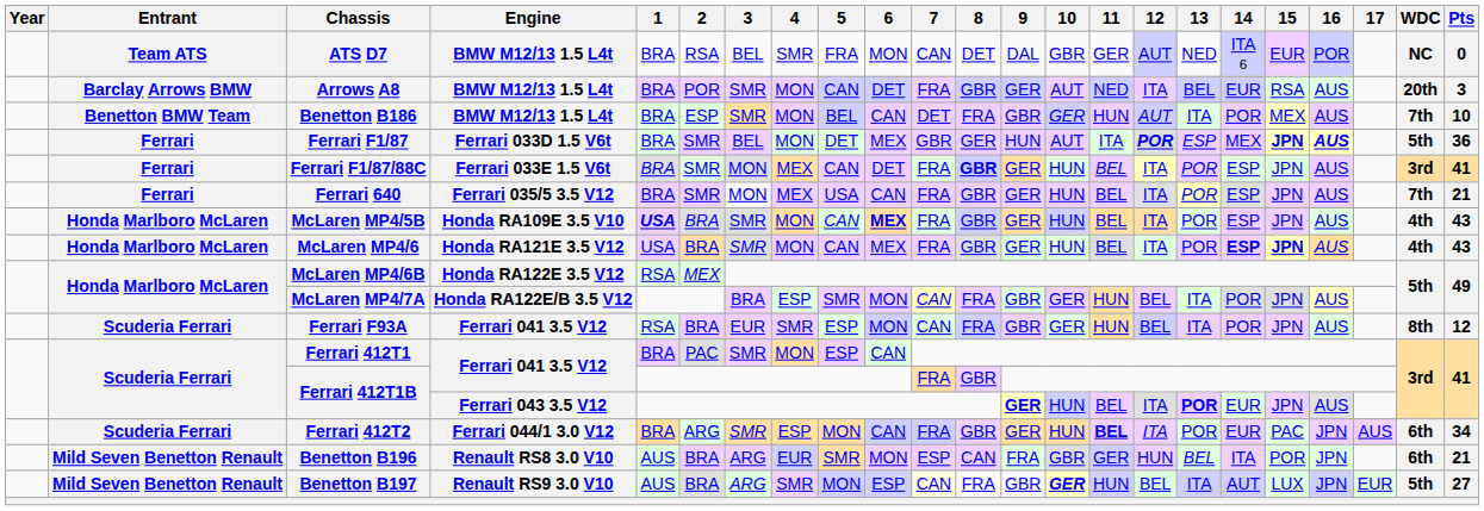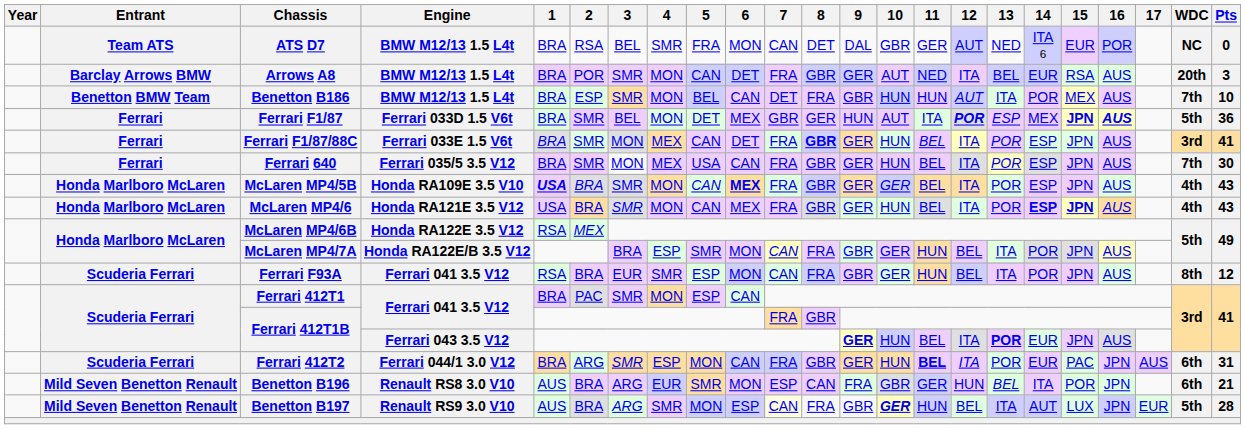 <table class="wikitable" style="text-align:center; font-size:85%">
 <tr>
 <th>Year</th>
 <th>Entrant</th>
 <th>Chassis</th>
 <th>Engine</th>
 <th>1</th>
 <th>2</th>
 <th>3</th>
 <th>4</th>
 <th>5</th>
 <th>6</th>
 <th>7</th>
 <th>8</th>
 <th>9</th>
 <th>10</th>
 <th>11</th>
 <th>12</th>
 <th>13</th>
 <th>14</th>
 <th>15</th>
 <th>16</th>
 <th>17</th>
 <th>WDC</th>
 <th><a href='#'>Pts</a></th>
 </tr>
 <tr>
 <td></td>
 <th nowrap><a href='#'>Team ATS</a></th>
 <th nowrap><a href='#'>ATS</a> <a href='#'>D7</a></th>
 <th nowrap><a href='#'>BMW M12/13</a> 1.5 <a href='#'>L4</a><a href='#'>t</a></th>
 <td><a href='#'>BRA</a></td>
 <td><a href='#'>RSA</a></td>
 <td><a href='#'>BEL</a></td>
 <td><a href='#'>SMR</a></td>
 <td><a href='#'>FRA</a></td>
 <td><a href='#'>MON</a></td>
 <td><a href='#'>CAN</a></td>
 <td><a href='#'>DET</a></td>
 <td><a href='#'>DAL</a></td>
 <td><a href='#'>GBR</a></td>
 <td><a href='#'>GER</a></td>
 <td style="background:#CFCFFF;"><a href='#'>AUT</a><br></td>
 <td><a href='#'>NED</a></td>
 <td style="background:#CFCFFF;"><a href='#'>ITA</a><br><small>6</small></td>
 <td style="background:#EFCFFF;"><a href='#'>EUR</a><br></td>
 <td style="background:#CFCFFF;"><a href='#'>POR</a><br></td>
 <td></td>
 <th>NC</th>
 <th>0</th>
 </tr>
 <tr>
 <td></td>
 <th nowrap><a href='#'>Barclay</a> <a href='#'>Arrows</a> <a href='#'>BMW</a></th>
 <th nowrap><a href='#'>Arrows</a> <a href='#'>A8</a></th>
 <th nowrap><a href='#'>BMW M12/13</a> 1.5 <a href='#'>L4</a><a href='#'>t</a></th>
 <td style="background:#EFCFFF;"><a href='#'>BRA</a><br></td>
 <td style="background:#EFCFFF;"><a href='#'>POR</a><br></td>
 <td style="background:#EFCFFF;"><a href='#'>SMR</a><br></td>
 <td style="background:#EFCFFF;"><a href='#'>MON</a><br></td>
 <td style="background:#CFCFFF;"><a href='#'>CAN</a><br></td>
 <td style="background:#CFCFFF;"><a href='#'>DET</a><br></td>
 <td style="background:#EFCFFF;"><a href='#'>FRA</a><br></td>
 <td style="background:#CFCFFF;"><a href='#'>GBR</a><br></td>
 <td style="background:#CFCFFF;"><a href='#'>GER</a><br></td>
 <td style="background:#EFCFFF;"><a href='#'>AUT</a><br></td>
 <td style="background:#CFCFFF;"><a href='#'>NED</a><br></td>
 <td style="background:#EFCFFF;"><a href='#'>ITA</a><br></td>
 <td style="background:#CFCFFF;"><a href='#'>BEL</a><br></td>
 <td style="background:#CFCFFF;"><a href='#'>EUR</a><br></td>
 <td style="background:#DFFFDF;"><a href='#'>RSA</a><br></td>
 <td style="background:#DFFFDF;"><a href='#'>AUS</a><br></td>
 <td></td>
 <th>20th</th>
 <th>3</th>
 </tr>
 <tr>
 <td></td>
 <th nowrap><a href='#'>Benetton</a> <a href='#'>BMW</a> <a href='#'>Team</a></th>
 <th nowrap><a href='#'>Benetton</a> <a href='#'>B186</a></th>
 <th nowrap><a href='#'>BMW M12/13</a> 1.5 <a href='#'>L4</a><a href='#'>t</a></th>
 <td style="background:#DFFFDF;"><a href='#'>BRA</a><br></td>
 <td style="background:#DFFFDF;"><a href='#'>ESP</a><br></td>
 <td style="background:#FFDF9F;"><a href='#'>SMR</a><br></td>
 <td style="background:#EFCFFF;"><a href='#'>MON</a><br></td>
 <td style="background:#CFCFFF;"><a href='#'>BEL</a><br></td>
 <td style="background:#EFCFFF;"><a href='#'>CAN</a><br></td>
 <td style="background:#EFCFFF;"><a href='#'>DET</a><br></td>
 <td style="background:#EFCFFF;"><a href='#'>FRA</a><br></td>
 <td style="background:#EFCFFF;"><a href='#'>GBR</a><br></td>
-<td style="background:#CFCFFF;"><em><a href='#'>GER</a></em><br></td>
+<td style="background:#CFCFFF;"><a href='#'>HUN</a><br></td>
 <td style="background:#EFCFFF;"><a href='#'>HUN</a><br></td>
 <td style="background:#CFCFFF;"><em><a href='#'>AUT</a></em><br></td>
 <td style="background:#DFFFDF;"><a href='#'>ITA</a><br></td>
 <td style="background:#EFCFFF;"><a href='#'>POR</a><br></td>
 <td style="background:#FFFFBF;"><a href='#'>MEX</a><br></td>
 <td style="background:#EFCFFF;"><a href='#'>AUS</a><br></td>
 <td></td>
 <th>7th</th>
 <th>10</th>
 </tr>
 <tr>
 <td></td>
 <th nowrap><a href='#'>Ferrari</a></th>
 <th nowrap><a href='#'>Ferrari</a> <a href='#'>F1/87</a></th>
 <th nowrap><a href='#'>Ferrari</a> 033D 1.5 <a href='#'>V6</a><a href='#'>t</a></th>
 <td style="background:#DFFFDF;"><a href='#'>BRA</a><br></td>
 <td style="background:#EFCFFF;"><a href='#'>SMR</a><br></td>
 <td style="background:#EFCFFF;"><a href='#'>BEL</a><br></td>
 <td style="background:#DFFFDF;"><a href='#'>MON</a><br></td>
 <td style="background:#DFFFDF;"><a href='#'>DET</a><br></td>
 <td style="background:#EFCFFF;"><a href='#'>MEX</a><br></td>
 <td style="background:#EFCFFF;"><a href='#'>GBR</a><br></td>
 <td style="background:#EFCFFF;"><a href='#'>GER</a><br></td>
 <td style="background:#EFCFFF;"><a href='#'>HUN</a><br></td>
 <td style="background:#EFCFFF;"><a href='#'>AUT</a><br></td>
 <td style="background:#DFFFDF;"><a href='#'>ITA</a><br></td>
 <td style="background:#DFDFDF;"><strong><em><a href='#'>POR</a></em></strong><br></td>
 <td style="background:#EFCFFF;"><em><a href='#'>ESP</a></em><br></td>
 <td style="background:#EFCFFF;"><a href='#'>MEX</a><br></td>
 <td style="background:#FFFFBF;"><strong><a href='#'>JPN</a></strong><br></td>
 <td style="background:#FFFFBF;"><strong><em><a href='#'>AUS</a></em></strong><br></td>
 <td></td>
 <th>5th</th>
 <th>36</th>
 </tr>
 <tr>
 <td></td>
 <th nowrap><a href='#'>Ferrari</a></th>
 <th nowrap><a href='#'>Ferrari</a> <a href='#'>F1/87/88C</a></th>
 <th nowrap><a href='#'>Ferrari</a> 033E 1.5 <a href='#'>V6</a><a href='#'>t</a></th>
 <td style="background:#DFDFDF;"><em><a href='#'>BRA</a></em><br></td>
 <td style="background:#DFFFDF;"><a href='#'>SMR</a><br></td>
 <td style="background:#DFDFDF;"><a href='#'>MON</a><br></td>
 <td style="background:#FFDF9F;"><a href='#'>MEX</a><br></td>
 <td style="background:#EFCFFF;"><a href='#'>CAN</a><br></td>
 <td style="background:#EFCFFF;"><a href='#'>DET</a><br></td>
 <td style="background:#DFFFDF;"><a href='#'>FRA</a><br></td>
 <td style="background:#CFCFFF;"><strong><a href='#'>GBR</a></strong><br></td>
 <td style="background:#FFDF9F;"><a href='#'>GER</a><br></td>
 <td style="background:#DFFFDF;"><a href='#'>HUN</a><br></td>
 <td style="background:#EFCFFF;"><em><a href='#'>BEL</a></em><br></td>
 <td style="background:#FFFFBF;"><a href='#'>ITA</a><br></td>
 <td style="background:#EFCFFF;"><em><a href='#'>POR</a></em><br></td>
 <td style="background:#DFFFDF;"><a href='#'>ESP</a><br></td>
 <td style="background:#DFFFDF;"><a href='#'>JPN</a><br></td>
 <td style="background:#EFCFFF;"><a href='#'>AUS</a><br></td>
 <td></td>
 <td style="background:#FFDF9F;"><strong>3rd</strong></td>
 <td style="background:#FFDF9F;"><strong>41</strong></td>
 </tr>
 <tr>
 <td></td>
 <th nowrap><a href='#'>Ferrari</a></th>
 <th nowrap><a href='#'>Ferrari</a> <a href='#'>640</a></th>
 <th nowrap><a href='#'>Ferrari</a> 035/5 3.5 <a href='#'>V12</a></th>
 <td style="background:#EFCFFF;"><a href='#'>BRA</a><br></td>
 <td style="background:#EFCFFF;"><a href='#'>SMR</a><br></td>
 <td><a href='#'>MON</a></td>
 <td style="background:#EFCFFF;"><a href='#'>MEX</a><br></td>
 <td style="background:#EFCFFF;"><a href='#'>USA</a><br></td>
 <td style="background:#EFCFFF;"><a href='#'>CAN</a><br></td>
 <td style="background:#EFCFFF;"><a href='#'>FRA</a><br></td>
 <td style="background:#EFCFFF;"><a href='#'>GBR</a><br></td>
 <td style="background:#EFCFFF;"><a href='#'>GER</a><br></td>
 <td style="background:#EFCFFF;"><a href='#'>HUN</a><br></td>
 <td style="background:#EFCFFF;"><a href='#'>BEL</a><br></td>
 <td style="background:#DFDFDF;"><a href='#'>ITA</a><br></td>
 <td style="background:#FFFFBF;"><em><a href='#'>POR</a></em><br></td>
 <td style="background:#DFDFDF;"><a href='#'>ESP</a><br></td>
 <td style="background:#EFCFFF;"><a href='#'>JPN</a><br></td>
 <td style="background:#EFCFFF;"><a href='#'>AUS</a><br></td>
 <td></td>
 <th>7th</th>
-<th>21</th>
+<th>30</th>
 </tr>
 <tr>
 <td></td>
 <th nowrap><a href='#'>Honda</a> <a href='#'>Marlboro</a> <a href='#'>McLaren</a></th>
 <th nowrap><a href='#'>McLaren</a> <a href='#'>MP4/5B</a></th>
 <th nowrap><a href='#'>Honda</a> RA109E 3.5 <a href='#'>V10</a></th>
 <td style="background:#EFCFFF;"><strong><em><a href='#'>USA</a></em></strong><br></td>
 <td style="background:#DFDFDF;"><em><a href='#'>BRA</a></em><br></td>
 <td style="background:#DFDFDF;"><a href='#'>SMR</a><br></td>
 <td style="background:#FFDF9F;"><a href='#'>MON</a><br></td>
 <td style="background:#DFFFDF;"><em><a href='#'>CAN</a></em><br></td>
 <td style="background:#FFDF9F;"><strong><a href='#'>MEX</a></strong><br></td>
 <td style="background:#DFFFDF;"><a href='#'>FRA</a><br></td>
 <td style="background:#CFCFFF;"><a href='#'>GBR</a><br></td>
 <td style="background:#FFDF9F;"><a href='#'>GER</a><br></td>
-<td style="background:#CFCFFF;"><a href='#'>HUN</a><br></td>
+<td style="background:#CFCFFF;"><em><a href='#'>GER</a></em><br></td>
 <td style="background:#FFDF9F;"><a href='#'>BEL</a><br></td>
 <td style="background:#FFDF9F;"><a href='#'>ITA</a><br></td>
 <td style="background:#DFFFDF;"><a href='#'>POR</a><br></td>
 <td style="background:#EFCFFF;"><a href='#'>ESP</a><br></td>
 <td style="background:#EFCFFF;"><a href='#'>JPN</a><br></td>
 <td style="background:#DFFFDF;"><a href='#'>AUS</a><br></td>
 <td></td>
 <th>4th</th>
 <th>43</th>
 </tr>
 <tr>
 <td></td>
 <th nowrap><a href='#'>Honda</a> <a href='#'>Marlboro</a> <a href='#'>McLaren</a></th>
 <th nowrap><a href='#'>McLaren</a> <a href='#'>MP4/6</a></th>
 <th nowrap><a href='#'>Honda</a> RA121E 3.5 <a href='#'>V12</a></th>
 <td style="background:#EFCFFF;"><a href='#'>USA</a><br></td>
 <td style="background:#FFDF9F;"><a href='#'>BRA</a><br></td>
 <td style="background:#DFDFDF;"><em><a href='#'>SMR</a></em><br></td>
 <td style="background:#EFCFFF;"><a href='#'>MON</a><br></td>
 <td style="background:#EFCFFF;"><a href='#'>CAN</a><br></td>
 <td style="background:#EFCFFF;"><a href='#'>MEX</a><br></td>
 <td style="background:#EFCFFF;"><a href='#'>FRA</a><br></td>
 <td style="background:#DFDFDF;"><a href='#'>GBR</a><br></td>
 <td style="background:#DFFFDF;"><a href='#'>GER</a><br></td>
 <td style="background:#DFFFDF;"><a href='#'>HUN</a><br></td>
 <td style="background:#DFDFDF;"><a href='#'>BEL</a><br></td>
 <td style="background:#DFFFDF;"><a href='#'>ITA</a><br></td>
 <td style="background:#EFCFFF;"><a href='#'>POR</a><br></td>
 <td style="background:#EFCFFF;"><strong><a href='#'>ESP</a></strong><br></td>
 <td style="background:#FFFFBF;"><strong><a href='#'>JPN</a></strong><br></td>
 <td style="background:#FFDF9F;"><em><a href='#'>AUS</a></em><br></td>
 <td></td>
 <th>4th</th>
 <th>43</th>
 </tr>
 <tr>
 <td rowspan="2"></td>
 <th rowspan="2" nowrap><a href='#'>Honda</a> <a href='#'>Marlboro</a> <a href='#'>McLaren</a></th>
 <th nowrap><a href='#'>McLaren</a> <a href='#'>MP4/6B</a></th>
 <th nowrap><a href='#'>Honda</a> RA122E 3.5 <a href='#'>V12</a></th>
 <td style="background:#DFFFDF;"><a href='#'>RSA</a><br></td>
 <td style="background:#DFFFDF;"><em><a href='#'>MEX</a></em><br></td>
 <td colspan=15></td>
 <th rowspan="2">5th</th>
 <th rowspan="2">49</th>
 </tr>
 <tr>
 <th nowrap><a href='#'>McLaren</a> <a href='#'>MP4/7A</a></th>
 <th nowrap><a href='#'>Honda</a> RA122E/B 3.5 <a href='#'>V12</a></th>
 <td colspan=2></td>
 <td style="background:#EFCFFF;"><a href='#'>BRA</a><br></td>
 <td style="background:#DFFFDF;"><a href='#'>ESP</a><br></td>
 <td style="background:#EFCFFF;"><a href='#'>SMR</a><br></td>
 <td style="background:#EFCFFF;"><a href='#'>MON</a><br></td>
 <td style="background:#FFFFBF;"><em><a href='#'>CAN</a></em><br></td>
 <td style="background:#EFCFFF;"><a href='#'>FRA</a><br></td>
 <td style="background:#DFFFDF;"><a href='#'>GBR</a><br></td>
 <td style="background:#EFCFFF;"><a href='#'>GER</a><br></td>
 <td style="background:#FFDF9F;"><a href='#'>HUN</a><br></td>
 <td style="background:#EFCFFF;"><a href='#'>BEL</a><br></td>
 <td style="background:#DFFFDF;"><a href='#'>ITA</a><br></td>
 <td style="background:#DFDFDF;"><a href='#'>POR</a><br></td>
 <td style="background:#DFDFDF;"><a href='#'>JPN</a><br></td>
 <td style="background:#FFFFBF;"><a href='#'>AUS</a><br></td>
 <td></td>
 </tr>
 <tr>
 <td></td>
 <th nowrap><a href='#'>Scuderia Ferrari</a></th>
 <th nowrap><a href='#'>Ferrari</a> <a href='#'>F93A</a></th>
 <th nowrap><a href='#'>Ferrari</a> 041 3.5 <a href='#'>V12</a></th>
 <td style="background:#DFFFDF;"><a href='#'>RSA</a><br></td>
 <td style="background:#EFCFFF;"><a href='#'>BRA</a><br></td>
 <td style="background:#EFCFFF;"><a href='#'>EUR</a><br></td>
 <td style="background:#EFCFFF;"><a href='#'>SMR</a><br></td>
 <td style="background:#DFFFDF;"><a href='#'>ESP</a><br></td>
 <td style="background:#CFCFFF;"><a href='#'>MON</a><br></td>
 <td style="background:#DFFFDF;"><a href='#'>CAN</a><br></td>
 <td style="background:#CFCFFF;"><a href='#'>FRA</a><br></td>
 <td style="background:#EFCFFF;"><a href='#'>GBR</a><br></td>
 <td style="background:#DFFFDF;"><a href='#'>GER</a><br></td>
 <td style="background:#FFDF9F;"><a href='#'>HUN</a><br></td>
 <td style="background:#CFCFFF;"><a href='#'>BEL</a><br></td>
 <td style="background:#EFCFFF;"><a href='#'>ITA</a><br></td>
 <td style="background:#EFCFFF;"><a href='#'>POR</a><br></td>
 <td style="background:#EFCFFF;"><a href='#'>JPN</a><br></td>
 <td style="background:#DFFFDF;"><a href='#'>AUS</a><br></td>
 <td></td>
 <th>8th</th>
 <th>12</th>
 </tr>
 <tr>
 <td rowspan="3"></td>
 <th rowspan="3" nowrap><a href='#'>Scuderia Ferrari</a></th>
 <th nowrap><a href='#'>Ferrari</a> <a href='#'>412T1</a></th>
 <th rowspan="2" nowrap><a href='#'>Ferrari</a> 041 3.5 <a href='#'>V12</a></th>
 <td style="background:#EFCFFF;"><a href='#'>BRA</a><br></td>
 <td style="background:#DFDFDF;"><a href='#'>PAC</a><br></td>
 <td style="background:#EFCFFF;"><a href='#'>SMR</a><br></td>
 <td style="background:#FFDF9F;"><a href='#'>MON</a><br></td>
 <td style="background:#EFCFFF;"><a href='#'>ESP</a><br></td>
 <td style="background:#DFFFDF;"><a href='#'>CAN</a><br></td>
 <td colspan=11></td>
 <td style="background:#FFDF9F;" rowspan="3"><strong>3rd</strong></td>
 <td style="background:#FFDF9F;" rowspan="3"><strong>41</strong></td>
 </tr>
 <tr>
 <th rowspan="2" nowrap><a href='#'>Ferrari</a> <a href='#'>412T1B</a></th>
 <td colspan=6></td>
 <td style="background:#FFDF9F;"><a href='#'>FRA</a><br></td>
 <td style="background:#EFCFFF;"><a href='#'>GBR</a><br></td>
 <td colspan=9></td>
 </tr>
 <tr>
 <th nowrap><a href='#'>Ferrari</a> 043 3.5 <a href='#'>V12</a></th>
 <td colspan=8></td>
 <td style="background:#FFFFBF;"><strong><a href='#'>GER</a></strong><br></td>
 <td style="background:#CFCFFF;"><a href='#'>HUN</a><br></td>
 <td style="background:#EFCFFF;"><a href='#'>BEL</a><br></td>
 <td style="background:#DFDFDF;"><a href='#'>ITA</a><br></td>
 <td style="background:#EFCFFF;"><strong><a href='#'>POR</a></strong><br></td>
 <td style="background:#DFFFDF;"><a href='#'>EUR</a><br></td>
 <td style="background:#EFCFFF;"><a href='#'>JPN</a><br></td>
 <td style="background:#DFDFDF;"><a href='#'>AUS</a><br></td>
 <td></td>
 </tr>
 <tr>
 <td></td>
 <th nowrap><a href='#'>Scuderia Ferrari</a></th>
 <th nowrap><a href='#'>Ferrari</a> <a href='#'>412T2</a></th>
 <th nowrap><a href='#'>Ferrari</a> 044/1 3.0 <a href='#'>V12</a></th>
 <td style="background:#FFDF9F;"><a href='#'>BRA</a><br></td>
 <td style="background:#DFFFDF;"><a href='#'>ARG</a><br></td>
 <td style="background:#FFDF9F;"><em><a href='#'>SMR</a></em><br></td>
 <td style="background:#FFDF9F;"><a href='#'>ESP</a><br></td>
 <td style="background:#FFDF9F;"><a href='#'>MON</a><br></td>
 <td style="background:#CFCFFF;"><a href='#'>CAN</a><br></td>
 <td style="background:#CFCFFF;"><a href='#'>FRA</a><br></td>
 <td style="background:#EFCFFF;"><a href='#'>GBR</a><br></td>
 <td style="background:#FFDF9F;"><a href='#'>GER</a><br></td>
 <td style="background:#FFDF9F;"><a href='#'>HUN</a><br></td>
 <td style="background:#EFCFFF;"><strong><a href='#'>BEL</a></strong><br></td>
 <td style="background:#EFCFFF;"><em><a href='#'>ITA</a></em><br></td>
 <td style="background:#DFFFDF;"><a href='#'>POR</a><br></td>
 <td style="background:#EFCFFF;"><a href='#'>EUR</a><br></td>
 <td style="background:#DFFFDF;"><a href='#'>PAC</a><br></td>
 <td style="background:#EFCFFF;"><a href='#'>JPN</a><br></td>
 <td style="background:#EFCFFF;"><a href='#'>AUS</a><br></td>
 <th>6th</th>
-<th>34</th>
+<th>31</th>
 </tr>
 <tr>
 <td></td>
 <th nowrap><a href='#'>Mild Seven</a> <a href='#'>Benetton</a> <a href='#'>Renault</a></th>
 <th nowrap><a href='#'>Benetton</a> <a href='#'>B196</a></th>
 <th nowrap><a href='#'>Renault</a> RS8 3.0 <a href='#'>V10</a></th>
 <td style="background:#DFFFDF;"><a href='#'>AUS</a><br></td>
 <td style="background:#EFCFFF;"><a href='#'>BRA</a><br></td>
 <td style="background:#EFCFFF;"><a href='#'>ARG</a><br></td>
 <td style="background:#CFCFFF;"><a href='#'>EUR</a><br></td>
 <td style="background:#FFDF9F;"><a href='#'>SMR</a><br></td>
 <td style="background:#EFCFFF;"><a href='#'>MON</a><br></td>
 <td style="background:#EFCFFF;"><a href='#'>ESP</a><br></td>
 <td style="background:#EFCFFF;"><a href='#'>CAN</a><br></td>
 <td style="background:#DFFFDF;"><a href='#'>FRA</a><br></td>
 <td style="background:#DFDFDF;"><a href='#'>GBR</a><br></td>
 <td style="background:#CFCFFF;"><a href='#'>GER</a><br></td>
 <td style="background:#EFCFFF;"><a href='#'>HUN</a><br></td>
 <td style="background:#DFFFDF;"><em><a href='#'>BEL</a></em><br></td>
 <td style="background:#EFCFFF;"><a href='#'>ITA</a><br></td>
 <td style="background:#DFFFDF;"><a href='#'>POR</a><br></td>
 <td style="background:#DFFFDF;"><a href='#'>JPN</a><br></td>
 <td></td>
 <th>6th</th>
 <th>21</th>
 </tr>
 <tr>
 <td></td>
 <th nowrap><a href='#'>Mild Seven</a> <a href='#'>Benetton</a> <a href='#'>Renault</a></th>
 <th nowrap><a href='#'>Benetton</a> <a href='#'>B197</a></th>
 <th nowrap><a href='#'>Renault</a> RS9 3.0 <a href='#'>V10</a></th>
 <td style="background:#DFFFDF;"><a href='#'>AUS</a><br></td>
 <td style="background:#DFDFDF;"><a href='#'>BRA</a><br></td>
 <td style="background:#DFFFDF;"><em><a href='#'>ARG</a></em><br></td>
 <td style="background:#EFCFFF;"><a href='#'>SMR</a><br></td>
 <td style="background:#CFCFFF;"><a href='#'>MON</a><br></td>
 <td style="background:#CFCFFF;"><a href='#'>ESP</a><br></td>
 <td style="background: lightyellow;"><a href='#'>CAN</a></td>
 <td><a href='#'>FRA</a></td>
 <td><a href='#'>GBR</a></td>
 <td style="background:#FFFFBF;"><strong><em><a href='#'>GER</a></em></strong><br></td>
 <td style="background:#CFCFFF;"><a href='#'>HUN</a><br></td>
 <td style="background:#DFFFDF;"><a href='#'>BEL</a><br></td>
 <td style="background:#CFCFFF;"><a href='#'>ITA</a><br></td>
 <td style="background:#CFCFFF;"><a href='#'>AUT</a><br></td>
 <td style="background:#DFFFDF;"><a href='#'>LUX</a><br></td>
 <td style="background:#CFCFFF;"><a href='#'>JPN</a><br></td>
 <td style="background:#DFFFDF;"><a href='#'>EUR</a><br></td>
 <th>5th</th>
-<th>27</th>
+<th>28</th>
 </tr>
 <tr>
 <th colspan="23"></th>
 </tr>
 </table>
